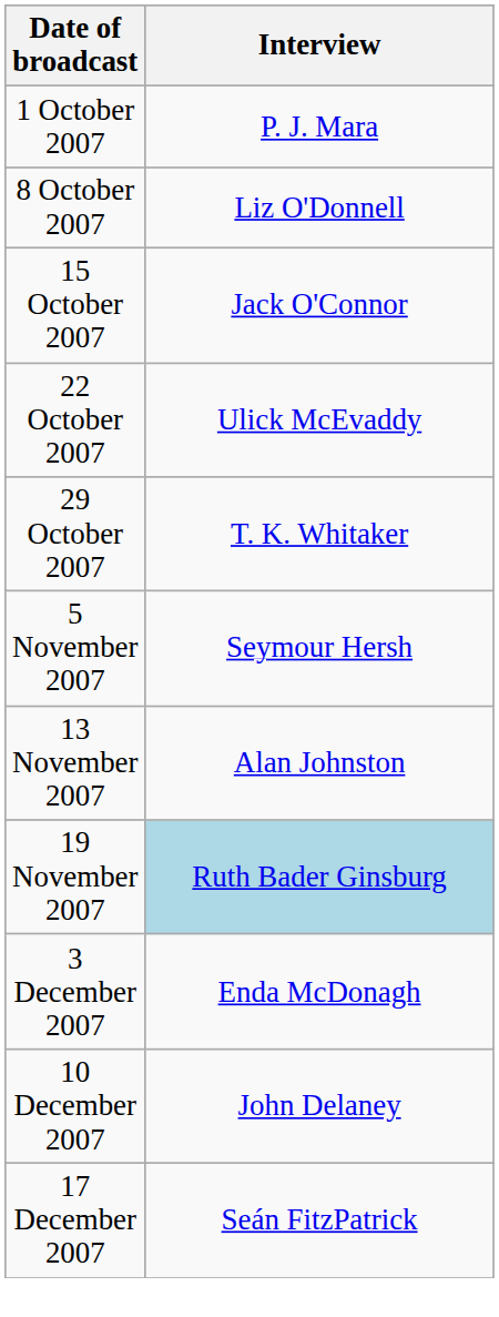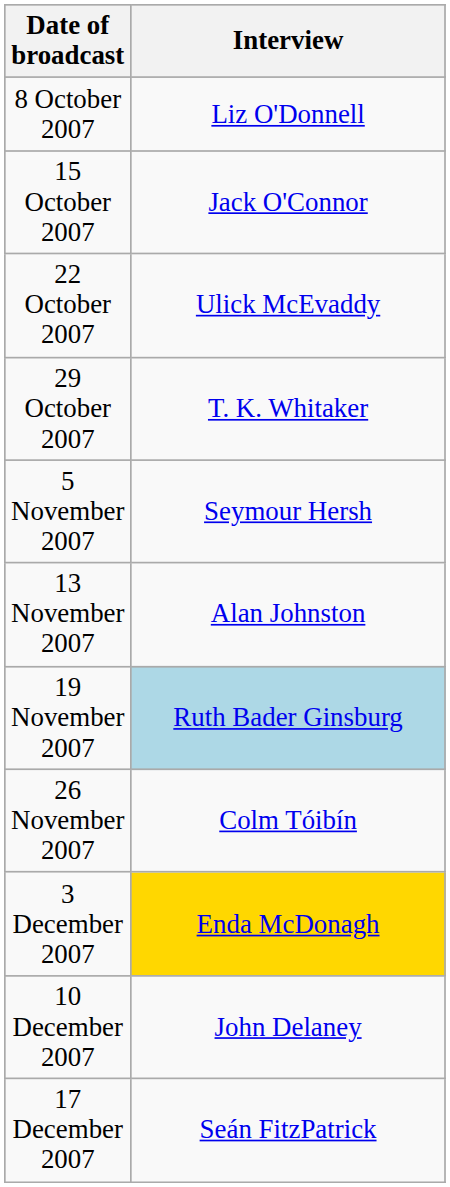 <table class="wikitable">
 <tr>
 <th width="50" rowspan="1">Date of broadcast</th>
 <th width="180" rowspan="1">Interview</th>
-</tr>
-<tr>
-<td align="center">1 October 2007</td>
-<td align="center"><a href='#'>P. J. Mara</a></td>
 </tr>
 <tr>
 <td align="center">8 October 2007</td>
 <td align="center"><a href='#'>Liz O'Donnell</a></td>
 </tr>
 <tr>
 <td align="center">15 October 2007</td>
 <td align="center"><a href='#'>Jack O'Connor</a></td>
 </tr>
 <tr>
 <td align="center">22 October 2007</td>
 <td align="center"><a href='#'>Ulick McEvaddy</a></td>
 </tr>
 <tr>
 <td align="center">29 October 2007</td>
 <td align="center"><a href='#'>T. K. Whitaker</a></td>
 </tr>
 <tr>
 <td align="center">5 November 2007</td>
 <td align="center"><a href='#'>Seymour Hersh</a></td>
 </tr>
 <tr>
 <td align="center">13 November 2007</td>
 <td align="center"><a href='#'>Alan Johnston</a></td>
 </tr>
 <tr>
 <td align="center">19 November 2007</td>
 <td align="center" style="background: lightblue;"><a href='#'>Ruth Bader Ginsburg</a></td>
 </tr>
 <tr>
+<td align="center">26 November 2007</td>
+<td align="center"><a href='#'>Colm Tóibín</a></td>
+</tr>
+<tr>
 <td align="center">3 December 2007</td>
-<td align="center"><a href='#'>Enda McDonagh</a></td>
+<td align="center" style="background: gold;"><a href='#'>Enda McDonagh</a></td>
 </tr>
 <tr>
 <td align="center">10 December 2007</td>
 <td align="center"><a href='#'>John Delaney</a></td>
 </tr>
 <tr>
 <td align="center">17 December 2007</td>
 <td align="center"><a href='#'>Seán FitzPatrick</a></td>
 </tr>
 <tr>
 </tr>
 </table>
